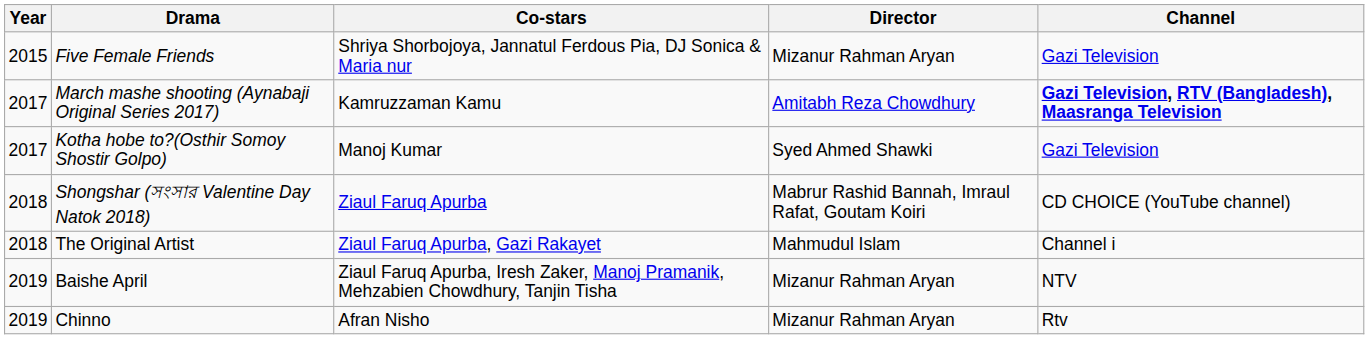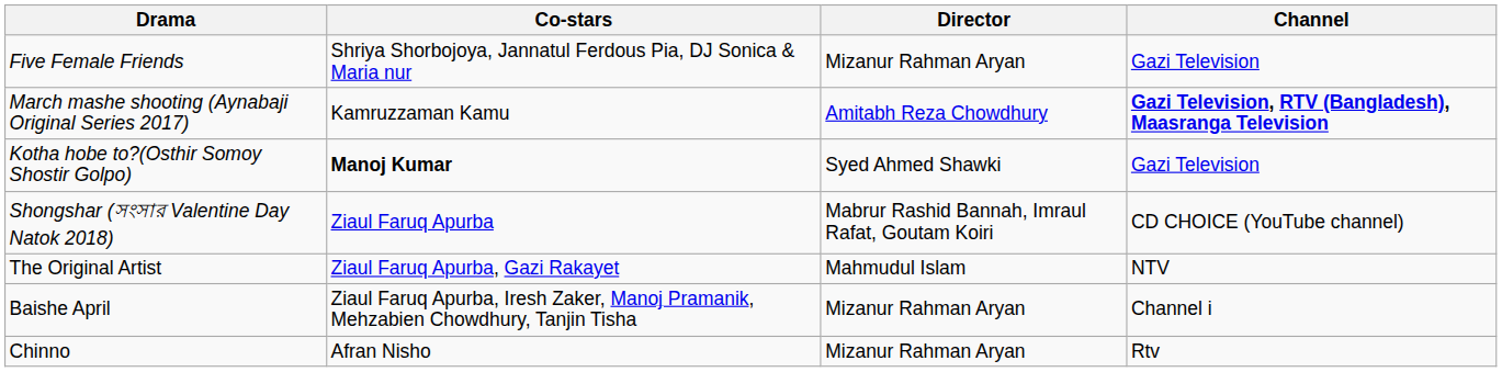 <table class="wikitable sortable">
 <tr>
-<th>Year</th>
 <th>Drama</th>
 <th>Co-stars</th>
 <th>Director</th>
 <th class="unsortable">Channel</th>
 </tr>
 <tr>
-<td>2015</td>
 <td><em>Five Female Friends</em></td>
 <td>Shriya Shorbojoya, Jannatul Ferdous Pia, DJ Sonica & <a href='#'>Maria nur</a></td>
 <td>Mizanur Rahman Aryan</td>
 <td><a href='#'>Gazi Television</a></td>
 </tr>
 <tr>
-<td>2017</td>
 <td><em>March mashe shooting (Aynabaji Original Series 2017)</em></td>
 <td>Kamruzzaman Kamu</td>
 <td><a href='#'>Amitabh Reza Chowdhury</a></td>
 <td><strong><a href='#'>Gazi Television</a>, <a href='#'>RTV (Bangladesh)</a>, <a href='#'>Maasranga Television</a></strong></td>
 </tr>
 <tr>
-<td>2017</td>
 <td><em>Kotha hobe to?(Osthir Somoy Shostir Golpo)</em></td>
-<td>Manoj Kumar</td>
+<td><strong>Manoj Kumar</strong></td>
 <td>Syed Ahmed Shawki</td>
 <td><a href='#'>Gazi Television</a></td>
 </tr>
 <tr>
-<td>2018</td>
 <td><em>Shongshar (সংসার Valentine Day Natok 2018)</em></td>
 <td><a href='#'>Ziaul Faruq Apurba</a></td>
 <td>Mabrur Rashid Bannah, Imraul Rafat, Goutam Koiri</td>
 <td>CD CHOICE (YouTube channel)</td>
 </tr>
 <tr>
-<td>2018</td>
 <td>The Original Artist</td>
 <td><a href='#'>Ziaul Faruq Apurba</a>, <a href='#'>Gazi Rakayet</a></td>
 <td>Mahmudul Islam</td>
+<td>NTV</td>
+</tr>
+<tr>
+<td>Baishe April</td>
+<td>Ziaul Faruq Apurba, Iresh Zaker, <a href='#'>Manoj Pramanik</a>, Mehzabien Chowdhury,  Tanjin Tisha</td>
+<td>Mizanur Rahman Aryan</td>
 <td>Channel i</td>
 </tr>
 <tr>
-<td>2019</td>
-<td>Baishe April</td>
-<td>Ziaul Faruq Apurba, Iresh Zaker, <a href='#'>Manoj Pramanik</a>, Mehzabien Chowdhury,  Tanjin Tisha</td>
-<td>Mizanur Rahman Aryan</td>
-<td>NTV</td>
-</tr>
-<tr>
-<td>2019</td>
 <td>Chinno</td>
 <td>Afran Nisho</td>
 <td>Mizanur Rahman Aryan</td>
 <td>Rtv</td>
 </tr>
 </table>
